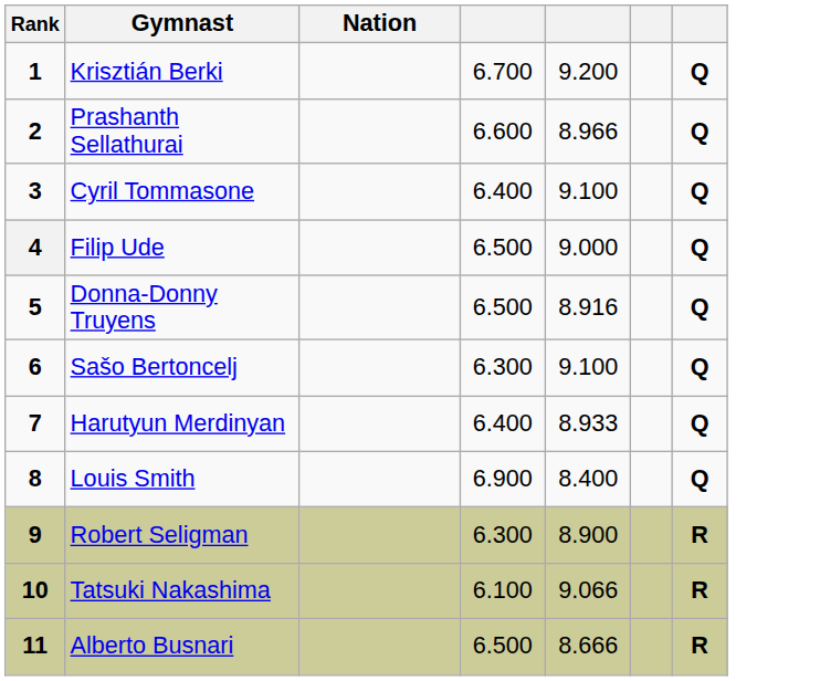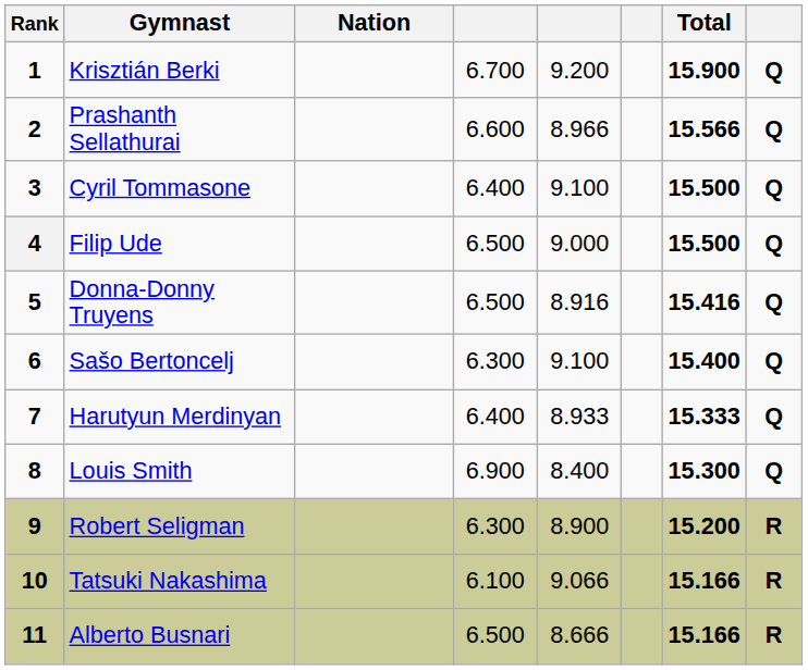 <table class="wikitable sortable" style="text-align:center;">
 <tr>
 <th scope="col"  style="width:15px;"><small>Rank</small></th>
 <th scope="col"  style="width:150px;">Gymnast</th>
 <th scope="col"  style="width:100px;">Nation</th>
 <th scope="col"  style="width:50px;"><small></small></th>
 <th scope="col"  style="width:50px;"><small></small></th>
 <th scope="col"  style="width:20px;"><small></small></th>
+<th scope="col"  style="width:50px;">Total</th>
 <th scope="col"  style="width:30px;"><small></small></th>
 </tr>
 <tr>
 <td scope=row style="text-align:center"><strong>1</strong></td>
 <td style="height:30px; text-align:left;"><a href='#'>Krisztián Berki</a></td>
 <td style="text-align:left;"><small></small></td>
 <td>6.700</td>
 <td>9.200</td>
 <td></td>
+<td><strong>15.900</strong></td>
 <td><strong>Q</strong></td>
 </tr>
 <tr>
 <td scope=row style="text-align:center"><strong>2</strong></td>
 <td style="height:30px; text-align:left;"><a href='#'>Prashanth Sellathurai</a></td>
 <td style="text-align:left;"><small></small></td>
 <td>6.600</td>
 <td>8.966</td>
 <td></td>
+<td><strong>15.566</strong></td>
 <td><strong>Q</strong></td>
 </tr>
 <tr>
 <td scope=row style="text-align:center"><strong>3</strong></td>
 <td style="height:30px; text-align:left;"><a href='#'>Cyril Tommasone</a></td>
 <td style="text-align:left;"><small></small></td>
 <td>6.400</td>
 <td>9.100</td>
 <td></td>
+<td><strong>15.500</strong></td>
 <td><strong>Q</strong></td>
 </tr>
 <tr>
 <th scope=row style="text-align:center"><strong>4</strong></th>
 <td style="height:30px; text-align:left;"><a href='#'>Filip Ude</a></td>
 <td style="text-align:left;"><small></small></td>
 <td>6.500</td>
 <td>9.000</td>
 <td></td>
+<td><strong>15.500</strong></td>
 <td><strong>Q</strong></td>
 </tr>
 <tr>
 <td scope=row style="text-align:center"><strong>5</strong></td>
 <td style="height:30px; text-align:left;"><a href='#'>Donna-Donny Truyens</a></td>
 <td style="text-align:left;"><small></small></td>
 <td>6.500</td>
 <td>8.916</td>
 <td></td>
+<td><strong>15.416</strong></td>
 <td><strong>Q</strong></td>
 </tr>
 <tr>
 <td scope=row style="text-align:center"><strong>6</strong></td>
 <td style="height:30px; text-align:left;"><a href='#'>Sašo Bertoncelj</a></td>
 <td style="text-align:left;"><small></small></td>
 <td>6.300</td>
 <td>9.100</td>
 <td></td>
+<td><strong>15.400</strong></td>
 <td><strong>Q</strong></td>
 </tr>
 <tr>
 <td scope=row style="text-align:center"><strong>7</strong></td>
 <td style="height:30px; text-align:left;"><a href='#'>Harutyun Merdinyan</a></td>
 <td style="text-align:left;"><small></small></td>
 <td>6.400</td>
 <td>8.933</td>
 <td></td>
+<td><strong>15.333</strong></td>
 <td><strong>Q</strong></td>
 </tr>
 <tr>
 <td scope=row style="text-align:center"><strong>8</strong></td>
 <td style="height:30px; text-align:left;"><a href='#'>Louis Smith</a></td>
 <td style="text-align:left;"><small></small></td>
 <td>6.900</td>
 <td>8.400</td>
 <td></td>
+<td><strong>15.300</strong></td>
 <td><strong>Q</strong></td>
 </tr>
 <tr style="background:#CCCC99;">
 <td scope=row style="text-align:center"><strong>9</strong></td>
 <td style="height:30px; text-align:left;"><a href='#'>Robert Seligman</a></td>
 <td style="text-align:left;"><small></small></td>
 <td>6.300</td>
 <td>8.900</td>
 <td></td>
+<td><strong>15.200</strong></td>
 <td><strong>R</strong></td>
 </tr>
 <tr style="background:#CCCC99;">
 <td scope=row style="text-align:center"><strong>10</strong></td>
 <td style="height:30px; text-align:left;"><a href='#'>Tatsuki Nakashima</a></td>
 <td style="text-align:left;"><small></small></td>
 <td>6.100</td>
 <td>9.066</td>
 <td></td>
+<td><strong>15.166</strong></td>
 <td><strong>R</strong></td>
 </tr>
 <tr style="background:#CCCC99;">
 <td scope=row style="text-align:center"><strong>11</strong></td>
 <td style="height:30px; text-align:left;"><a href='#'>Alberto Busnari</a></td>
 <td style="text-align:left;"><small></small></td>
 <td>6.500</td>
 <td>8.666</td>
 <td></td>
+<td><strong>15.166</strong></td>
 <td><strong>R</strong></td>
 </tr>
 </table>
